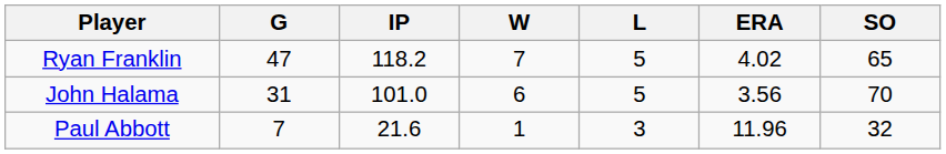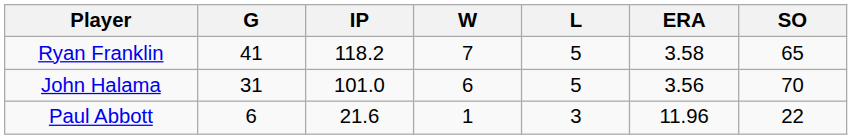 <table class="wikitable sortable">
 <tr>
 <th bgcolor="#DDDDFF" width="16%">Player</th>
 <th bgcolor="#DDDDFF" width="9%">G</th>
 <th bgcolor="#DDDDFF" width="9%">IP</th>
 <th bgcolor="#DDDDFF" width="9%">W</th>
 <th bgcolor="#DDDDFF" width="9%">L</th>
 <th bgcolor="#DDDDFF" width="9%">ERA</th>
 <th bgcolor="#DDDDFF" width="9%">SO</th>
 </tr>
 <tr align="center">
 <td><a href='#'>Ryan Franklin</a></td>
-<td>47</td>
+<td>41</td>
 <td>118.2</td>
 <td>7</td>
 <td>5</td>
-<td>4.02</td>
+<td>3.58</td>
 <td>65</td>
 </tr>
 <tr align="center">
 <td><a href='#'>John Halama</a></td>
 <td>31</td>
 <td>101.0</td>
 <td>6</td>
 <td>5</td>
 <td>3.56</td>
 <td>70</td>
 </tr>
 <tr align="center">
 <td><a href='#'>Paul Abbott</a></td>
-<td>7</td>
+<td>6</td>
 <td>21.6</td>
 <td>1</td>
 <td>3</td>
 <td>11.96</td>
-<td>32</td>
+<td>22</td>
 </tr>
 </table>
